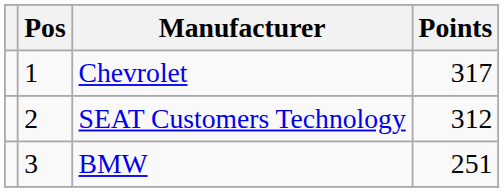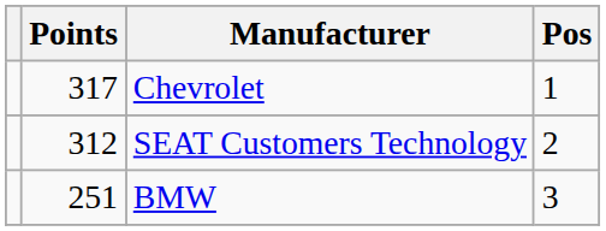 <table class="wikitable" style="font-size: 95%;">
 <tr>
 <th></th>
+<th>Points</th>
+<th>Manufacturer</th>
 <th>Pos</th>
-<th>Manufacturer</th>
-<th>Points</th>
 </tr>
 <tr>
 <td align="left"></td>
+<td align="right">317</td>
+<td> <a href='#'>Chevrolet</a></td>
 <td>1</td>
-<td> <a href='#'>Chevrolet</a></td>
-<td align="right">317</td>
 </tr>
 <tr>
 <td align="left"></td>
+<td align="right">312</td>
+<td> <a href='#'>SEAT Customers Technology</a></td>
 <td>2</td>
-<td> <a href='#'>SEAT Customers Technology</a></td>
-<td align="right">312</td>
 </tr>
 <tr>
 <td align="left"></td>
+<td align="right">251</td>
+<td> <a href='#'>BMW</a></td>
 <td>3</td>
-<td> <a href='#'>BMW</a></td>
-<td align="right">251</td>
 </tr>
 </table>
